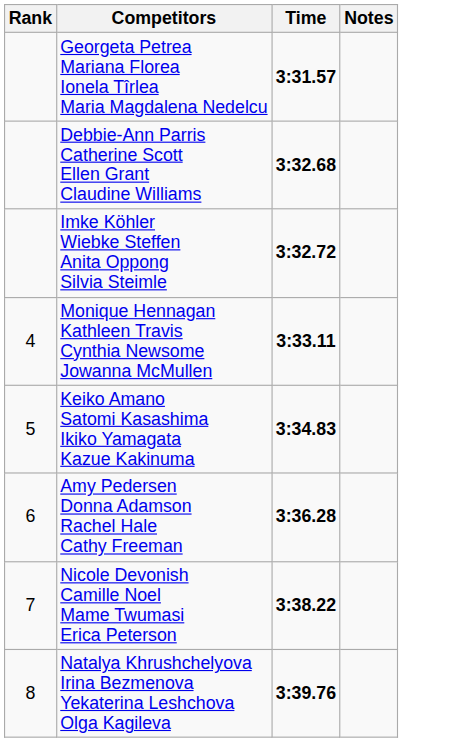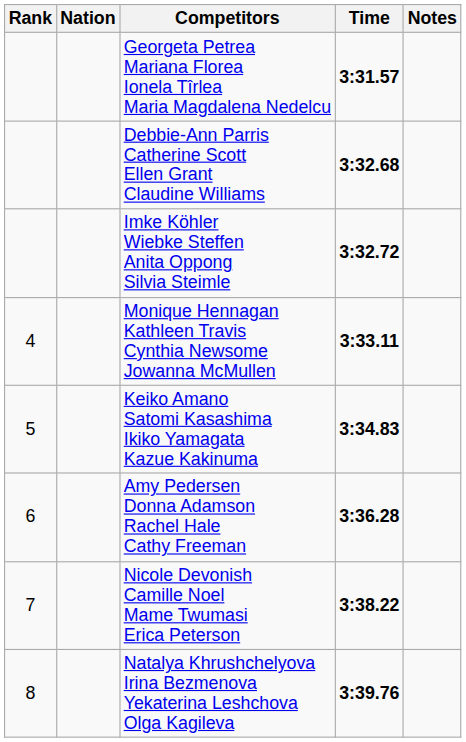 <table class="wikitable sortable" style="text-align:center">
 <tr>
 <th>Rank</th>
+<th>Nation</th>
 <th>Competitors</th>
 <th>Time</th>
 <th>Notes</th>
 </tr>
 <tr>
 <td></td>
+<td align=left></td>
 <td align=left><a href='#'>Georgeta Petrea</a><br><a href='#'>Mariana Florea</a><br><a href='#'>Ionela Tîrlea</a><br><a href='#'>Maria Magdalena Nedelcu</a></td>
 <td><strong>3:31.57</strong></td>
 <td></td>
 </tr>
 <tr>
 <td></td>
+<td align=left></td>
 <td align=left><a href='#'>Debbie-Ann Parris</a><br><a href='#'>Catherine Scott</a><br><a href='#'>Ellen Grant</a><br><a href='#'>Claudine Williams</a></td>
 <td><strong>3:32.68</strong></td>
 <td></td>
 </tr>
 <tr>
 <td></td>
+<td align=left></td>
 <td align=left><a href='#'>Imke Köhler</a><br><a href='#'>Wiebke Steffen</a><br><a href='#'>Anita Oppong</a><br><a href='#'>Silvia Steimle</a></td>
 <td><strong>3:32.72</strong></td>
 <td></td>
 </tr>
 <tr>
 <td>4</td>
+<td align=left></td>
 <td align=left><a href='#'>Monique Hennagan</a><br><a href='#'>Kathleen Travis</a><br><a href='#'>Cynthia Newsome</a><br><a href='#'>Jowanna McMullen</a></td>
 <td><strong>3:33.11</strong></td>
 <td></td>
 </tr>
 <tr>
 <td>5</td>
+<td align=left></td>
 <td align=left><a href='#'>Keiko Amano</a><br><a href='#'>Satomi Kasashima</a><br><a href='#'>Ikiko Yamagata</a><br><a href='#'>Kazue Kakinuma</a></td>
 <td><strong>3:34.83</strong></td>
 <td></td>
 </tr>
 <tr>
 <td>6</td>
+<td align=left></td>
 <td align=left><a href='#'>Amy Pedersen</a><br><a href='#'>Donna Adamson</a><br><a href='#'>Rachel Hale</a><br><a href='#'>Cathy Freeman</a></td>
 <td><strong>3:36.28</strong></td>
 <td></td>
 </tr>
 <tr>
 <td>7</td>
+<td align=left></td>
 <td align=left><a href='#'>Nicole Devonish</a><br><a href='#'>Camille Noel</a><br><a href='#'>Mame Twumasi</a><br><a href='#'>Erica Peterson</a></td>
 <td><strong>3:38.22</strong></td>
 <td></td>
 </tr>
 <tr>
 <td>8</td>
+<td align=left></td>
 <td align=left><a href='#'>Natalya Khrushchelyova</a><br><a href='#'>Irina Bezmenova</a><br><a href='#'>Yekaterina Leshchova</a><br><a href='#'>Olga Kagileva</a></td>
 <td><strong>3:39.76</strong></td>
 <td></td>
 </tr>
 </table>
